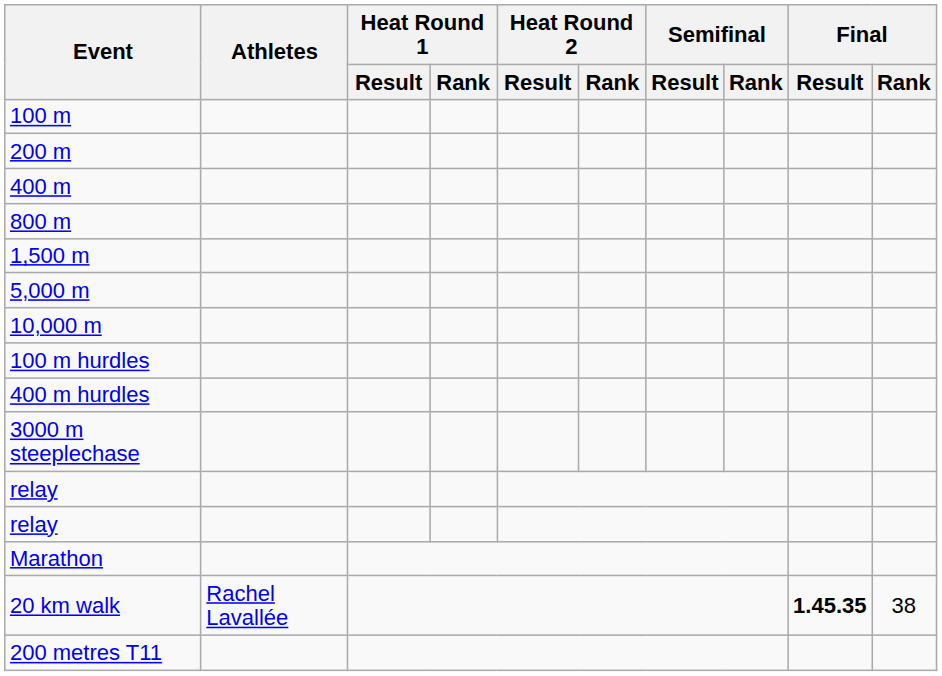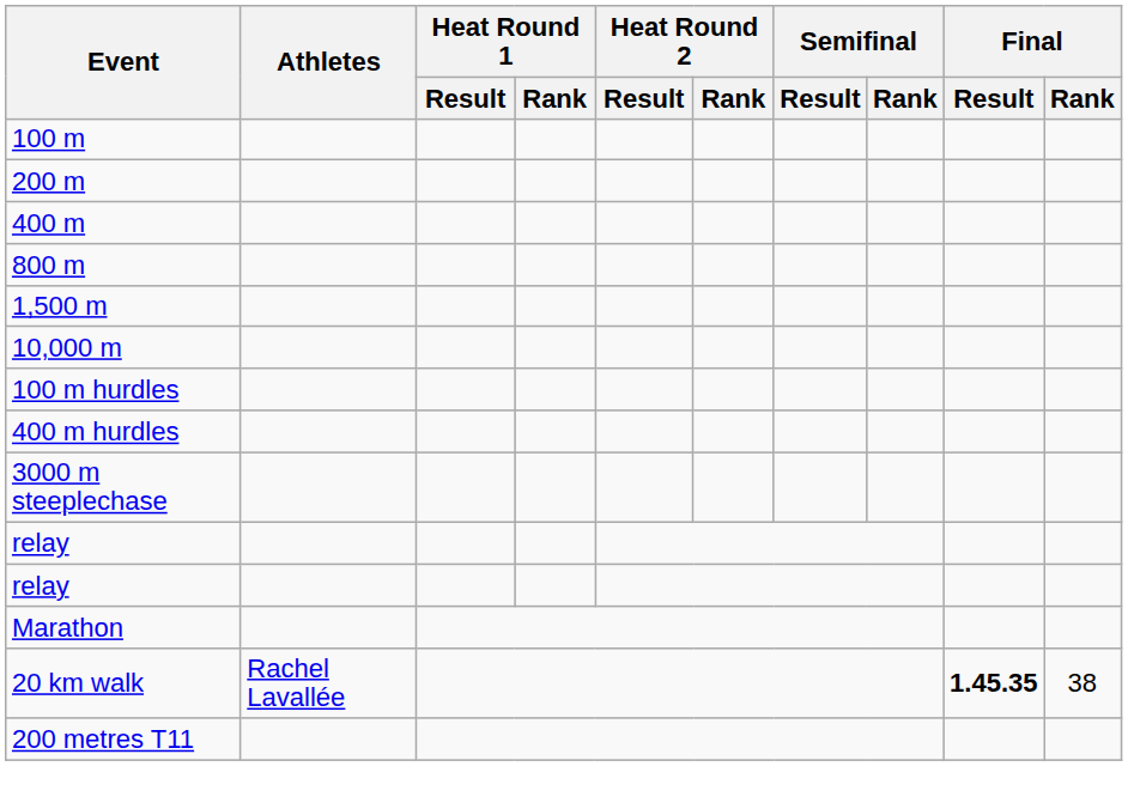 <table class="wikitable" border="1" style="font-size:90%">
 <tr>
 <th rowspan="2">Event</th>
 <th rowspan="2">Athletes</th>
 <th colspan="2">Heat Round 1</th>
 <th colspan="2">Heat Round 2</th>
 <th colspan="2">Semifinal</th>
 <th colspan="2">Final</th>
 </tr>
 <tr>
 <th>Result</th>
 <th>Rank</th>
 <th>Result</th>
 <th>Rank</th>
 <th>Result</th>
 <th>Rank</th>
 <th>Result</th>
 <th>Rank</th>
 </tr>
 <tr>
 <td><a href='#'>100 m</a></td>
 <td></td>
 <td align=center></td>
 <td align=center></td>
 <td align=center></td>
 <td align=center></td>
 <td align=center></td>
 <td align=center></td>
 <td align=center></td>
 <td align=center></td>
 </tr>
 <tr>
 <td><a href='#'>200 m</a></td>
 <td></td>
 <td align=center></td>
 <td align=center></td>
 <td align=center></td>
 <td align=center></td>
 <td align=center></td>
 <td align=center></td>
 <td align=center></td>
 <td align=center></td>
 </tr>
 <tr>
 <td><a href='#'>400 m</a></td>
 <td></td>
 <td align=center></td>
 <td align=center></td>
 <td align=center></td>
 <td align=center></td>
 <td align=center></td>
 <td align=center></td>
 <td align=center></td>
 <td align=center></td>
 </tr>
 <tr>
 <td><a href='#'>800 m</a></td>
 <td></td>
 <td align=center></td>
 <td align=center></td>
 <td align=center></td>
 <td align=center></td>
 <td align=center></td>
 <td align=center></td>
 <td align=center></td>
 <td align=center></td>
 </tr>
 <tr>
 <td><a href='#'>1,500 m</a></td>
-<td></td>
-<td align=center></td>
-<td align=center></td>
-<td align=center></td>
-<td align=center></td>
-<td align=center></td>
-<td align=center></td>
-<td align=center></td>
-<td align=center></td>
-</tr>
-<tr>
-<td><a href='#'>5,000 m</a></td>
 <td></td>
 <td align=center></td>
 <td align=center></td>
 <td align=center></td>
 <td align=center></td>
 <td align=center></td>
 <td align=center></td>
 <td align=center></td>
 <td align=center></td>
 </tr>
 <tr>
 <td><a href='#'>10,000 m</a></td>
 <td></td>
 <td align=center></td>
 <td align=center></td>
 <td align=center></td>
 <td align=center></td>
 <td align=center></td>
 <td align=center></td>
 <td align=center></td>
 <td align=center></td>
 </tr>
 <tr>
 <td><a href='#'>100 m hurdles</a></td>
 <td></td>
 <td align=center></td>
 <td align=center></td>
 <td align=center></td>
 <td align=center></td>
 <td align=center></td>
 <td align=center></td>
 <td align=center></td>
 <td align=center></td>
 </tr>
 <tr>
 <td><a href='#'>400 m hurdles</a></td>
 <td></td>
 <td align=center></td>
 <td align=center></td>
 <td align=center></td>
 <td align=center></td>
 <td align=center></td>
 <td align=center></td>
 <td align=center></td>
 <td align=center></td>
 </tr>
 <tr>
 <td><a href='#'>3000 m steeplechase</a></td>
 <td></td>
 <td align=center></td>
 <td align=center></td>
 <td align=center></td>
 <td align=center></td>
 <td align=center></td>
 <td align=center></td>
 <td align=center></td>
 <td align=center></td>
 </tr>
 <tr>
 <td><a href='#'> relay</a></td>
 <td></td>
 <td align=center></td>
 <td align=center></td>
 <td align=center colspan="4"></td>
 <td align=center></td>
 <td align=center></td>
 </tr>
 <tr>
 <td><a href='#'> relay</a></td>
 <td></td>
 <td align=center></td>
 <td align=center></td>
 <td align=center colspan="4"></td>
 <td align=center></td>
 <td align=center></td>
 </tr>
 <tr>
 <td><a href='#'>Marathon</a></td>
 <td></td>
 <td align=center colspan="6"></td>
 <td align=center></td>
 <td align=center></td>
 </tr>
 <tr>
 <td><a href='#'>20 km walk</a></td>
 <td><a href='#'>Rachel Lavallée</a></td>
 <td align=center colspan="6"></td>
 <td align=center><strong>1.45.35</strong></td>
 <td align=center>38</td>
 </tr>
 <tr>
 <td><a href='#'>200 metres T11</a></td>
 <td></td>
 <td align=center colspan="6"></td>
 <td align=center></td>
 <td align=center></td>
 </tr>
 </table>
